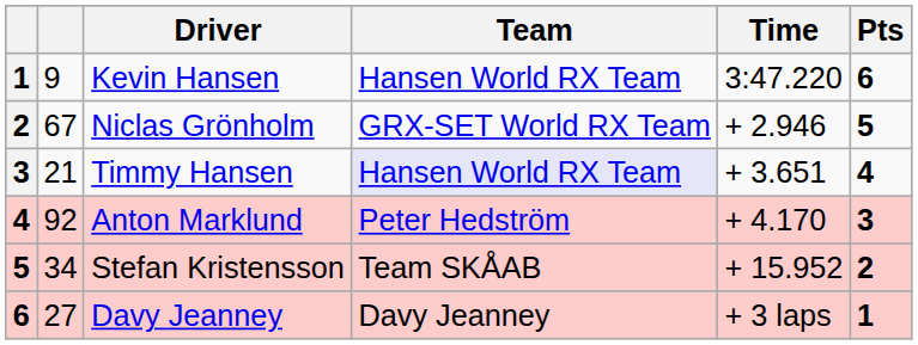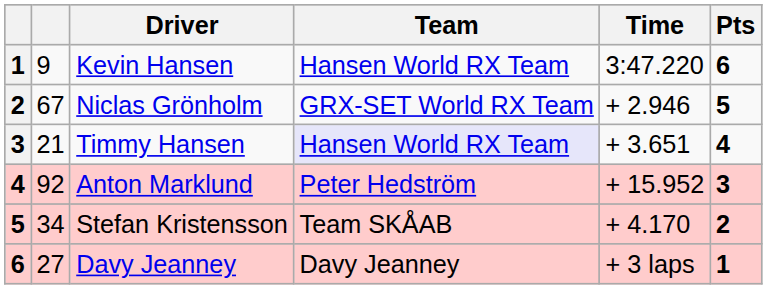 <table class="wikitable" style="font-size:95%">
 <tr>
 <th></th>
 <th></th>
 <th>Driver</th>
 <th>Team</th>
 <th>Time</th>
 <th>Pts</th>
 </tr>
 <tr>
 <th>1</th>
 <td>9</td>
 <td> <a href='#'>Kevin Hansen</a></td>
 <td><a href='#'>Hansen World RX Team</a></td>
 <td>3:47.220</td>
 <td><strong>6</strong></td>
 </tr>
 <tr>
 <th>2</th>
 <td>67</td>
 <td> <a href='#'>Niclas Grönholm</a></td>
 <td><a href='#'>GRX-SET World RX Team</a></td>
 <td>+ 2.946</td>
 <td><strong>5</strong></td>
 </tr>
 <tr>
 <th>3</th>
 <td>21</td>
 <td> <a href='#'>Timmy Hansen</a></td>
 <td style="background: lavender;"><a href='#'>Hansen World RX Team</a></td>
 <td>+ 3.651</td>
 <td><strong>4</strong></td>
 </tr>
 <tr>
 <th style="background:#ffcccc;">4</th>
 <td style="background:#ffcccc;">92</td>
 <td style="background:#ffcccc;"> <a href='#'>Anton Marklund</a></td>
 <td style="background:#ffcccc;"><a href='#'>Peter Hedström</a></td>
-<td style="background:#ffcccc;">+ 4.170</td>
+<td style="background:#ffcccc;">+ 15.952</td>
 <td style="background:#ffcccc;"><strong>3</strong></td>
 </tr>
 <tr>
 <th style="background:#ffcccc;">5</th>
 <td style="background:#ffcccc;">34</td>
 <td style="background:#ffcccc;"> Stefan Kristensson</td>
 <td style="background:#ffcccc;">Team SKÅAB</td>
-<td style="background:#ffcccc;">+ 15.952</td>
+<td style="background:#ffcccc;">+ 4.170</td>
 <td style="background:#ffcccc;"><strong>2</strong></td>
 </tr>
 <tr>
 <th style="background:#ffcccc;">6</th>
 <td style="background:#ffcccc;">27</td>
 <td style="background:#ffcccc;"> <a href='#'>Davy Jeanney</a></td>
 <td style="background:#ffcccc;">Davy Jeanney</td>
 <td style="background:#ffcccc;">+ 3 laps</td>
 <td style="background:#ffcccc;"><strong>1</strong></td>
 </tr>
 </table>
